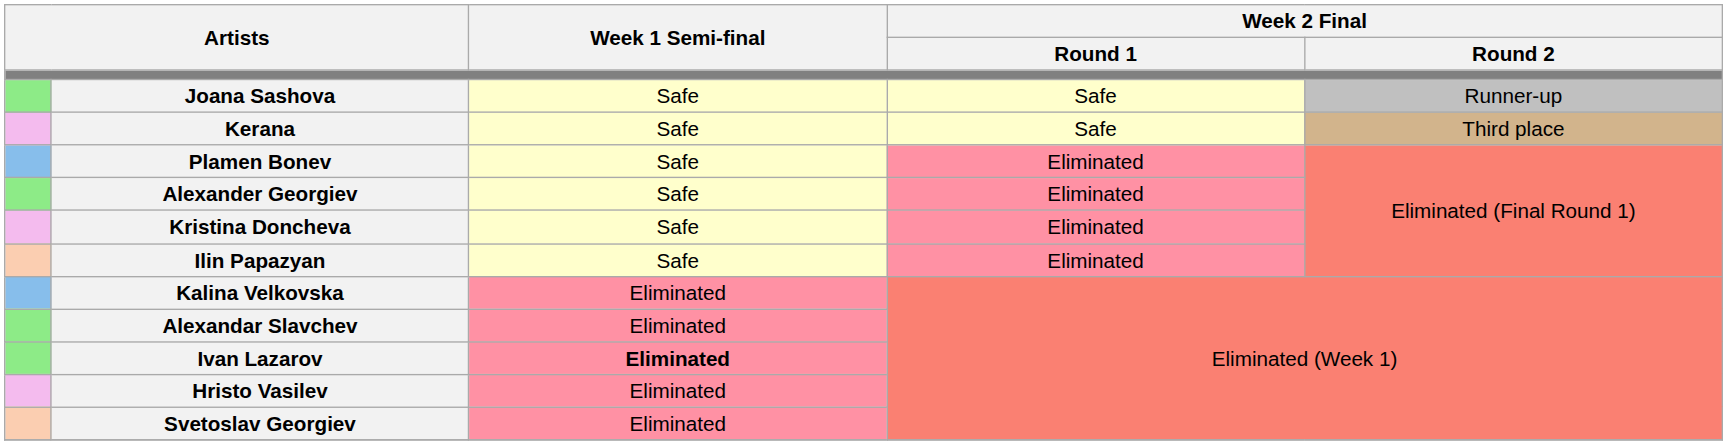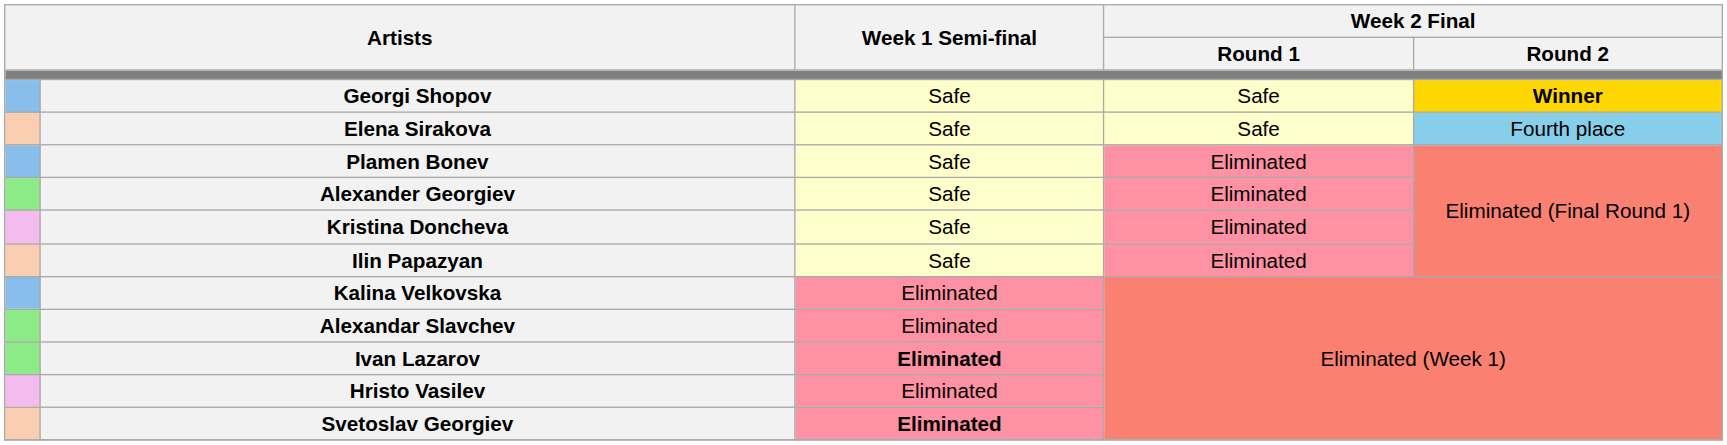 <table class="wikitable" style="text-align:center; font-size:95%; width:100%">
 <tr>
 <th colspan="2" rowspan="2">Artists</th>
 <th rowspan="2" style="width:18%;">Week 1 Semi-final</th>
 <th colspan="2">Week 2 Final</th>
 </tr>
 <tr>
 <th style="width:18%;">Round 1</th>
 <th style="width:18%;">Round 2</th>
 </tr>
 <tr>
 <th colspan="5" style="background:gray;"></th>
 </tr>
 <tr>
-<th style="background:#8deb87; width:2%;"></th>
-<th style="width:18%;">Joana Sashova</th>
+<th style="background:#87beeb;"></th>
+<th>Georgi Shopov</th>
 <td style="background:#ffffcc">Safe</td>
 <td style="background:#ffffcc">Safe</td>
-<td style="background:silver">Runner-up</td>
+<td style="background:gold"><strong>Winner</strong></td>
 </tr>
 <tr>
-<th style="background:#f4bbee;"></th>
-<th>Kerana</th>
+<th style="background:#fbceb1;"></th>
+<th>Elena Sirakova</th>
 <td style="background:#ffffcc">Safe</td>
 <td style="background:#ffffcc">Safe</td>
-<td style="background:tan">Third place</td>
+<td style="background:skyblue">Fourth place</td>
 </tr>
 <tr>
 <th style="background:#87beeb;"></th>
 <th>Plamen Bonev</th>
 <td style="background:#ffffcc">Safe</td>
 <td style="background:#FF91A4;">Eliminated</td>
 <td rowspan="4" style="background:salmon;">Eliminated (Final Round 1)</td>
 </tr>
 <tr>
 <th style="background:#8deb87;"></th>
 <th>Alexander Georgiev</th>
 <td style="background:#ffffcc">Safe</td>
 <td style="background:#FF91A4;">Eliminated</td>
 </tr>
 <tr>
 <td style="background:#f4bbee;"></td>
 <th>Kristina Doncheva</th>
 <td style="background:#ffffcc">Safe</td>
 <td style="background:#FF91A4;">Eliminated</td>
 </tr>
 <tr>
 <td style="background:#fbceb1;"></td>
 <th>Ilin Papazyan</th>
 <td style="background:#ffffcc">Safe</td>
 <td style="background:#FF91A4;">Eliminated</td>
 </tr>
 <tr>
 <th style="background:#87beeb;"></th>
 <th>Kalina Velkovska</th>
 <td style="background:#FF91A4;">Eliminated</td>
 <td colspan="2" rowspan="5" style="background:salmon;">Eliminated (Week 1)</td>
 </tr>
 <tr>
 <th style="background:#8deb87;"></th>
 <th>Alexandar Slavchev</th>
 <td style="background:#FF91A4;">Eliminated</td>
 </tr>
 <tr>
 <th style="background:#8deb87;"></th>
 <th>Ivan Lazarov</th>
 <td style="background:#FF91A4;"><strong>Eliminated</strong></td>
 </tr>
 <tr>
 <th style="background:#f4bbee;"></th>
 <th>Hristo Vasilev</th>
 <td style="background:#FF91A4;">Eliminated</td>
 </tr>
 <tr>
 <th style="background:#fbceb1;"></th>
 <th>Svetoslav  Georgiev</th>
-<td style="background:#FF91A4;">Eliminated</td>
+<td style="background:#FF91A4;"><strong>Eliminated</strong></td>
 </tr>
 <tr>
 </tr>
 </table>
